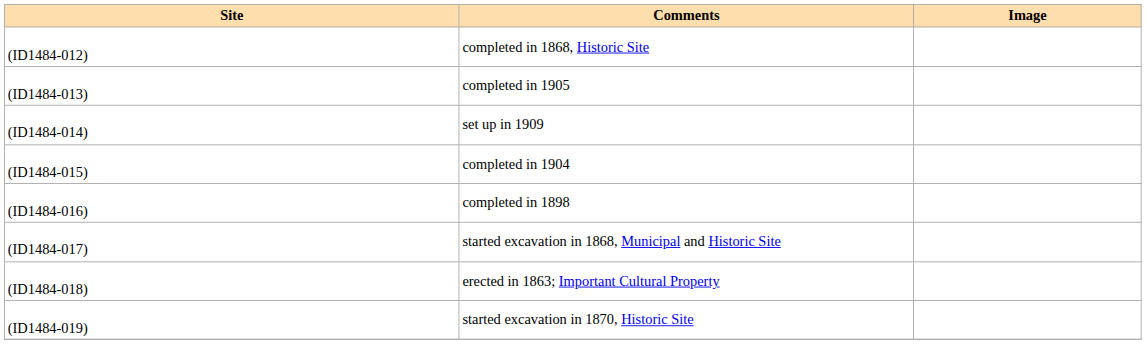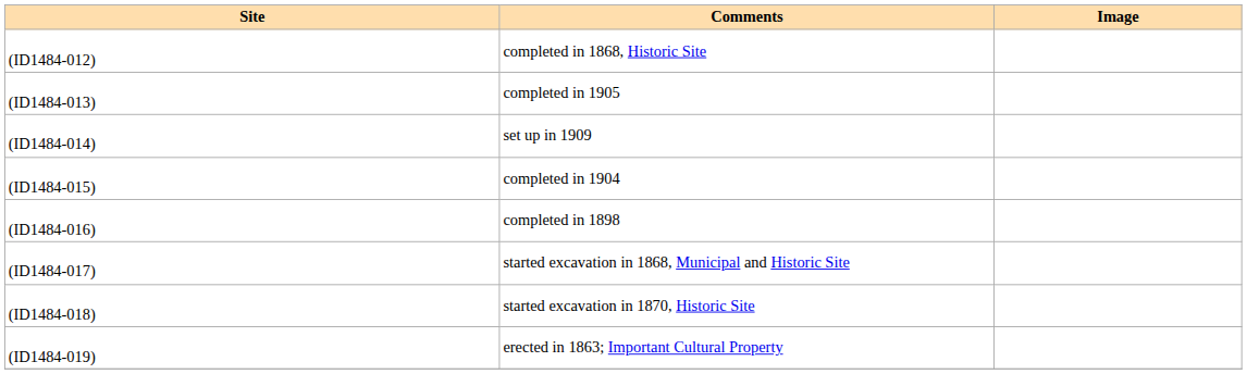 <table class="wikitable sortable"  width="100%" style="background:#ffffff;">
 <tr>
 <th width="40%" align="left" style="background:#ffdead;">Site</th>
 <th width="40%" align="left" style="background:#ffdead;" class="unsortable">Comments</th>
 <th width="20" align="left" style="background:#ffdead;" class="unsortable">Image</th>
 </tr>
 <tr>
 <td><br>(ID1484-012)</td>
 <td>completed in 1868, <a href='#'>Historic Site</a></td>
 <td></td>
 </tr>
 <tr>
 <td><br> (ID1484-013)</td>
 <td>completed in 1905</td>
 <td></td>
 </tr>
 <tr>
 <td><br> (ID1484-014)</td>
 <td>set up in 1909</td>
 <td></td>
 </tr>
 <tr>
 <td><br>(ID1484-015)</td>
 <td>completed in 1904</td>
 <td></td>
 </tr>
 <tr>
 <td><br>(ID1484-016)</td>
 <td>completed in 1898</td>
 <td></td>
 </tr>
 <tr>
 <td><br>(ID1484-017)</td>
 <td>started excavation in 1868, <a href='#'>Municipal</a> and <a href='#'>Historic Site</a></td>
 <td></td>
 </tr>
 <tr>
 <td><br>(ID1484-018)</td>
-<td>erected in 1863; <a href='#'>Important Cultural Property</a></td>
+<td>started excavation in 1870, <a href='#'>Historic Site</a></td>
 <td></td>
 </tr>
 <tr>
 <td><br>(ID1484-019)</td>
-<td>started excavation in 1870, <a href='#'>Historic Site</a></td>
+<td>erected in 1863; <a href='#'>Important Cultural Property</a></td>
 <td></td>
 </tr>
 <tr>
 </tr>
 </table>
